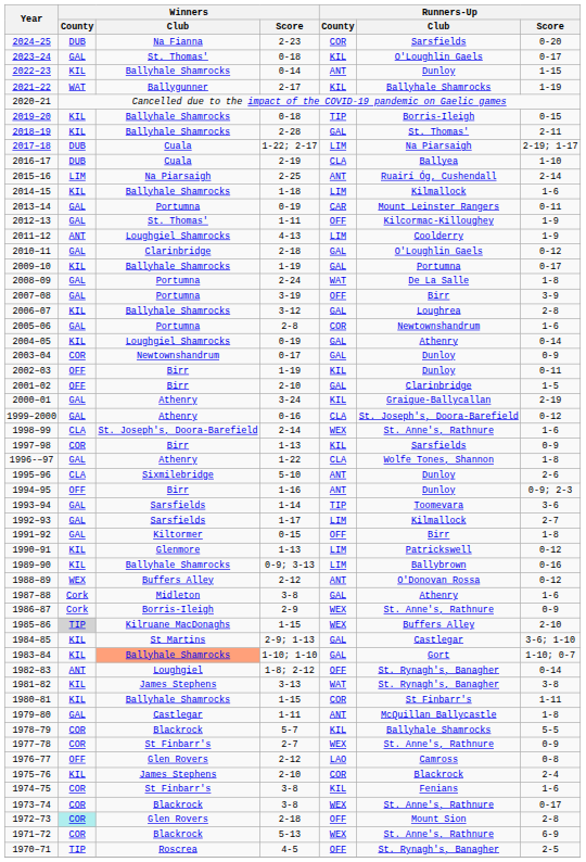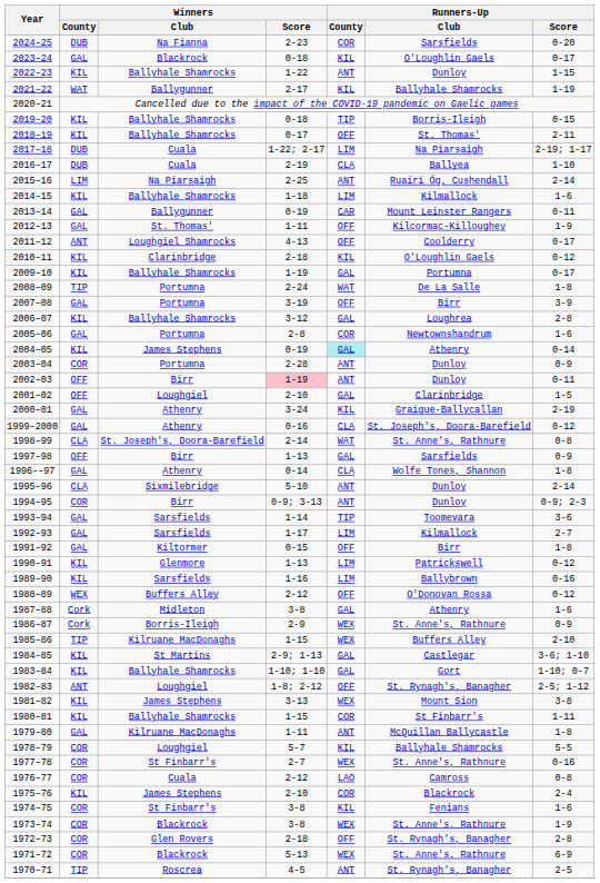 <table class="wikitable sortable" style="text-align:center;">
 <tr>
 <th rowspan="2">Year</th>
 <th colspan="3">Winners</th>
 <th colspan="3">Runners-Up</th>
 </tr>
 <tr>
 <th>County</th>
 <th>Club</th>
 <th>Score</th>
 <th>County</th>
 <th>Club</th>
 <th>Score</th>
 </tr>
 <tr>
 <td><a href='#'>2024–25</a></td>
 <td> <a href='#'>DUB</a></td>
 <td> <a href='#'>Na Fianna</a></td>
 <td>2-23</td>
 <td> <a href='#'>COR</a></td>
 <td> <a href='#'>Sarsfields</a></td>
 <td>0-20</td>
 </tr>
 <tr>
 <td><a href='#'>2023–24</a></td>
 <td> <a href='#'>GAL</a></td>
-<td> <a href='#'>St. Thomas'</a></td>
+<td><a href='#'>Blackrock</a></td>
 <td>0-18</td>
 <td> <a href='#'>KIL</a></td>
 <td> <a href='#'>O'Loughlin Gaels</a></td>
 <td>0-17</td>
 </tr>
 <tr>
 <td><a href='#'>2022–23</a></td>
 <td> <a href='#'>KIL</a></td>
 <td> <a href='#'>Ballyhale Shamrocks</a></td>
-<td>0-14</td>
+<td>1-22</td>
 <td> <a href='#'>ANT</a></td>
 <td> <a href='#'>Dunloy</a></td>
 <td>1-15</td>
 </tr>
 <tr>
 <td><a href='#'>2021–22</a></td>
 <td> <a href='#'>WAT</a></td>
 <td> <a href='#'>Ballygunner</a></td>
 <td>2-17</td>
 <td> <a href='#'>KIL</a></td>
 <td> <a href='#'>Ballyhale Shamrocks</a></td>
 <td>1-19</td>
 </tr>
 <tr>
 <td>2020–21</td>
 <td colspan="6"><em>Cancelled due to the <a href='#'>impact of the COVID-19 pandemic on Gaelic games</a></em></td>
 </tr>
 <tr>
 <td><a href='#'>2019–20</a></td>
 <td> <a href='#'>KIL</a></td>
 <td> <a href='#'>Ballyhale Shamrocks</a></td>
 <td>0-18</td>
 <td> <a href='#'>TIP</a></td>
 <td> <a href='#'>Borris-Ileigh</a></td>
 <td>0-15</td>
 </tr>
 <tr>
 <td><a href='#'>2018–19</a></td>
 <td> <a href='#'>KIL</a></td>
 <td> <a href='#'>Ballyhale Shamrocks</a></td>
-<td>2-28</td>
-<td> <a href='#'>GAL</a></td>
+<td>0-17</td>
+<td> <a href='#'>OFF</a></td>
 <td> <a href='#'>St. Thomas'</a></td>
 <td>2-11</td>
 </tr>
 <tr>
 <td><a href='#'>2017–18</a></td>
 <td> <a href='#'>DUB</a></td>
 <td> <a href='#'>Cuala</a></td>
 <td>1-22; 2-17</td>
 <td> <a href='#'>LIM</a></td>
 <td> <a href='#'>Na Piarsaigh</a></td>
 <td>2-19; 1-17</td>
 </tr>
 <tr>
 <td>2016–17</td>
 <td> <a href='#'>DUB</a></td>
 <td> <a href='#'>Cuala</a></td>
 <td>2-19</td>
 <td> <a href='#'>CLA</a></td>
 <td> <a href='#'>Ballyea</a></td>
 <td>1-10</td>
 </tr>
 <tr>
 <td>2015–16</td>
 <td> <a href='#'>LIM</a></td>
 <td> <a href='#'>Na Piarsaigh</a></td>
 <td>2-25</td>
 <td> <a href='#'>ANT</a></td>
 <td> <a href='#'>Ruairí Óg, Cushendall</a></td>
 <td>2-14</td>
 </tr>
 <tr>
 <td>2014–15</td>
 <td> <a href='#'>KIL</a></td>
 <td> <a href='#'>Ballyhale Shamrocks</a></td>
 <td>1-18</td>
 <td> <a href='#'>LIM</a></td>
 <td> <a href='#'>Kilmallock</a></td>
 <td>1-6</td>
 </tr>
 <tr>
 <td>2013–14</td>
 <td> <a href='#'>GAL</a></td>
-<td> <a href='#'>Portumna</a></td>
+<td> <a href='#'>Ballygunner</a></td>
 <td>0-19</td>
 <td> <a href='#'>CAR</a></td>
 <td> <a href='#'>Mount Leinster Rangers</a></td>
 <td>0-11</td>
 </tr>
 <tr>
 <td>2012–13</td>
 <td> <a href='#'>GAL</a></td>
 <td> <a href='#'>St. Thomas'</a></td>
 <td>1-11</td>
 <td> <a href='#'>OFF</a></td>
 <td> <a href='#'>Kilcormac-Killoughey</a></td>
 <td>1-9</td>
 </tr>
 <tr>
 <td>2011–12</td>
 <td> <a href='#'>ANT</a></td>
 <td> <a href='#'>Loughgiel Shamrocks</a></td>
 <td>4-13</td>
-<td> <a href='#'>LIM</a></td>
+<td> <a href='#'>OFF</a></td>
 <td> <a href='#'>Coolderry</a></td>
-<td>1-9</td>
+<td>0-17</td>
 </tr>
 <tr>
 <td>2010–11</td>
-<td> <a href='#'>GAL</a></td>
+<td> <a href='#'>KIL</a></td>
 <td> <a href='#'>Clarinbridge</a></td>
 <td>2-18</td>
-<td> <a href='#'>GAL</a></td>
+<td> <a href='#'>KIL</a></td>
 <td> <a href='#'>O'Loughlin Gaels</a></td>
 <td>0-12</td>
 </tr>
 <tr>
 <td>2009–10</td>
 <td> <a href='#'>KIL</a></td>
 <td> <a href='#'>Ballyhale Shamrocks</a></td>
 <td>1-19</td>
 <td> <a href='#'>GAL</a></td>
 <td> <a href='#'>Portumna</a></td>
 <td>0-17</td>
 </tr>
 <tr>
 <td>2008–09</td>
-<td> <a href='#'>GAL</a></td>
+<td> <a href='#'>TIP</a></td>
 <td> <a href='#'>Portumna</a></td>
 <td>2-24</td>
 <td> <a href='#'>WAT</a></td>
 <td> <a href='#'>De La Salle</a></td>
 <td>1-8</td>
 </tr>
 <tr>
 <td>2007–08</td>
 <td> <a href='#'>GAL</a></td>
 <td> <a href='#'>Portumna</a></td>
 <td>3-19</td>
 <td> <a href='#'>OFF</a></td>
 <td><a href='#'>Birr</a></td>
 <td>3-9</td>
 </tr>
 <tr>
 <td>2006–07</td>
 <td> <a href='#'>KIL</a></td>
 <td> <a href='#'>Ballyhale Shamrocks</a></td>
 <td>3-12</td>
 <td> <a href='#'>GAL</a></td>
 <td> <a href='#'>Loughrea</a></td>
 <td>2-8</td>
 </tr>
 <tr>
 <td>2005–06</td>
 <td> <a href='#'>GAL</a></td>
 <td> <a href='#'>Portumna</a></td>
 <td>2-8</td>
 <td> <a href='#'>COR</a></td>
 <td> <a href='#'>Newtownshandrum</a></td>
 <td>1-6</td>
 </tr>
 <tr>
 <td>2004–05</td>
 <td> <a href='#'>KIL</a></td>
-<td> <a href='#'>Loughgiel Shamrocks</a></td>
+<td><a href='#'>James Stephens</a></td>
 <td>0-19</td>
-<td> <a href='#'>GAL</a></td>
+<td style="background: paleturquoise;"> <a href='#'>GAL</a></td>
 <td> <a href='#'>Athenry</a></td>
 <td>0-14</td>
 </tr>
 <tr>
 <td>2003–04</td>
 <td> <a href='#'>COR</a></td>
-<td><a href='#'>Newtownshandrum</a></td>
-<td>0-17</td>
-<td> <a href='#'>GAL</a></td>
+<td> <a href='#'>Portumna</a></td>
+<td>2-28</td>
+<td> <a href='#'>ANT</a></td>
 <td><a href='#'>Dunloy</a></td>
 <td>0-9</td>
 </tr>
 <tr>
 <td>2002–03</td>
 <td> <a href='#'>OFF</a></td>
 <td><a href='#'>Birr</a></td>
-<td>1-19</td>
-<td> <a href='#'>KIL</a></td>
+<td style="background: pink;">1-19</td>
+<td> <a href='#'>ANT</a></td>
 <td><a href='#'>Dunloy</a></td>
 <td>0-11</td>
 </tr>
 <tr>
 <td>2001–02</td>
 <td> <a href='#'>OFF</a></td>
-<td><a href='#'>Birr</a></td>
+<td><a href='#'>Loughgiel</a></td>
 <td>2-10</td>
 <td> <a href='#'>GAL</a></td>
 <td> <a href='#'>Clarinbridge</a></td>
 <td>1-5</td>
 </tr>
 <tr>
 <td>2000–01</td>
 <td> <a href='#'>GAL</a></td>
 <td><a href='#'>Athenry</a></td>
 <td>3-24</td>
 <td> <a href='#'>KIL</a></td>
 <td> <a href='#'>Graigue-Ballycallan</a></td>
 <td>2-19</td>
 </tr>
 <tr>
 <td>1999–2000</td>
 <td> <a href='#'>GAL</a></td>
 <td><a href='#'>Athenry</a></td>
 <td>0-16</td>
 <td> <a href='#'>CLA</a></td>
 <td><a href='#'>St. Joseph's, Doora-Barefield</a></td>
 <td>0-12</td>
 </tr>
 <tr>
 <td>1998–99</td>
 <td> <a href='#'>CLA</a></td>
 <td><a href='#'>St. Joseph's, Doora-Barefield</a></td>
 <td>2-14</td>
-<td> <a href='#'>WEX</a></td>
+<td> <a href='#'>WAT</a></td>
 <td><a href='#'>St. Anne's, Rathnure</a></td>
-<td>1-6</td>
+<td>0-8</td>
 </tr>
 <tr>
 <td>1997–98</td>
-<td> <a href='#'>COR</a></td>
+<td> <a href='#'>OFF</a></td>
 <td><a href='#'>Birr</a></td>
 <td>1-13</td>
-<td> <a href='#'>KIL</a></td>
+<td> <a href='#'>GAL</a></td>
 <td><a href='#'>Sarsfields</a></td>
 <td>0-9</td>
 </tr>
 <tr>
 <td>1996-–97</td>
 <td> <a href='#'>GAL</a></td>
 <td><a href='#'>Athenry</a></td>
-<td>1-22</td>
+<td>0-14</td>
 <td> <a href='#'>CLA</a></td>
 <td><a href='#'>Wolfe Tones, Shannon</a></td>
 <td>1-8</td>
 </tr>
 <tr>
 <td>1995–96</td>
 <td> <a href='#'>CLA</a></td>
 <td><a href='#'>Sixmilebridge</a></td>
 <td>5-10</td>
 <td> <a href='#'>ANT</a></td>
 <td><a href='#'>Dunloy</a></td>
-<td>2-6</td>
+<td>2-14</td>
 </tr>
 <tr>
 <td>1994–95</td>
-<td> <a href='#'>OFF</a></td>
+<td> <a href='#'>COR</a></td>
 <td><a href='#'>Birr</a></td>
-<td>1-16</td>
+<td>0-9; 3-13</td>
 <td> <a href='#'>ANT</a></td>
 <td><a href='#'>Dunloy</a></td>
 <td>0-9; 2-3</td>
 </tr>
 <tr>
 <td>1993–94</td>
 <td> <a href='#'>GAL</a></td>
 <td><a href='#'>Sarsfields</a></td>
 <td>1-14</td>
 <td> <a href='#'>TIP</a></td>
 <td><a href='#'>Toomevara</a></td>
 <td>3-6</td>
 </tr>
 <tr>
 <td>1992–93</td>
 <td> <a href='#'>GAL</a></td>
 <td><a href='#'>Sarsfields</a></td>
 <td>1-17</td>
 <td> <a href='#'>LIM</a></td>
 <td><a href='#'>Kilmallock</a></td>
 <td>2-7</td>
 </tr>
 <tr>
 <td>1991–92</td>
 <td> <a href='#'>GAL</a></td>
 <td><a href='#'>Kiltormer</a></td>
 <td>0-15</td>
 <td> <a href='#'>OFF</a></td>
 <td><a href='#'>Birr</a></td>
 <td>1-8</td>
 </tr>
 <tr>
 <td>1990–91</td>
 <td> <a href='#'>KIL</a></td>
 <td><a href='#'>Glenmore</a></td>
 <td>1-13</td>
 <td> <a href='#'>LIM</a></td>
 <td><a href='#'>Patrickswell</a></td>
 <td>0-12</td>
 </tr>
 <tr>
 <td>1989–90</td>
 <td> <a href='#'>KIL</a></td>
-<td> <a href='#'>Ballyhale Shamrocks</a></td>
-<td>0-9; 3-13</td>
+<td><a href='#'>Sarsfields</a></td>
+<td>1-16</td>
 <td> <a href='#'>LIM</a></td>
 <td><a href='#'>Ballybrown</a></td>
 <td>0-16</td>
 </tr>
 <tr>
 <td>1988–89</td>
 <td> <a href='#'>WEX</a></td>
 <td><a href='#'>Buffers Alley</a></td>
 <td>2-12</td>
-<td> <a href='#'>ANT</a></td>
+<td> <a href='#'>OFF</a></td>
 <td><a href='#'>O'Donovan Rossa</a></td>
 <td>0-12</td>
 </tr>
 <tr>
 <td>1987–88</td>
 <td> <a href='#'>Cork</a></td>
 <td><a href='#'>Midleton</a></td>
 <td>3-8</td>
 <td> <a href='#'>GAL</a></td>
 <td><a href='#'>Athenry</a></td>
 <td>1-6</td>
 </tr>
 <tr>
 <td>1986–87</td>
 <td> <a href='#'>Cork</a></td>
 <td><a href='#'>Borris-Ileigh</a></td>
 <td>2-9</td>
 <td> <a href='#'>WEX</a></td>
 <td><a href='#'>St. Anne's, Rathnure</a></td>
 <td>0-9</td>
 </tr>
 <tr>
 <td>1985–86</td>
-<td style="background: lightgrey;"> <a href='#'>TIP</a></td>
+<td> <a href='#'>TIP</a></td>
 <td><a href='#'>Kilruane MacDonaghs</a></td>
 <td>1-15</td>
 <td> <a href='#'>WEX</a></td>
 <td><a href='#'>Buffers Alley</a></td>
 <td>2-10</td>
 </tr>
 <tr>
 <td>1984–85</td>
 <td> <a href='#'>KIL</a></td>
 <td><a href='#'>St Martins</a></td>
 <td>2-9; 1-13</td>
 <td> <a href='#'>GAL</a></td>
 <td><a href='#'>Castlegar</a></td>
 <td>3-6; 1-10</td>
 </tr>
 <tr>
 <td>1983–84</td>
 <td> <a href='#'>KIL</a></td>
-<td style="background: lightsalmon;"> <a href='#'>Ballyhale Shamrocks</a></td>
+<td> <a href='#'>Ballyhale Shamrocks</a></td>
 <td>1-10; 1-10</td>
 <td> <a href='#'>GAL</a></td>
 <td><a href='#'>Gort</a></td>
 <td>1-10; 0-7</td>
 </tr>
 <tr>
 <td>1982–83</td>
 <td> <a href='#'>ANT</a></td>
 <td><a href='#'>Loughgiel</a></td>
 <td>1-8; 2-12</td>
 <td> <a href='#'>OFF</a></td>
 <td><a href='#'>St. Rynagh's, Banagher</a></td>
-<td>0-14</td>
+<td>2-5; 1-12</td>
 </tr>
 <tr>
 <td>1981–82</td>
 <td> <a href='#'>KIL</a></td>
 <td><a href='#'>James Stephens</a></td>
 <td>3-13</td>
-<td> <a href='#'>WAT</a></td>
-<td><a href='#'>St. Rynagh's, Banagher</a></td>
+<td> <a href='#'>WEX</a></td>
+<td><a href='#'>Mount Sion</a></td>
 <td>3-8</td>
 </tr>
 <tr>
 <td>1980–81</td>
 <td> <a href='#'>KIL</a></td>
 <td> <a href='#'>Ballyhale Shamrocks</a></td>
 <td>1-15</td>
 <td> <a href='#'>COR</a></td>
 <td><a href='#'>St Finbarr's</a></td>
 <td>1-11</td>
 </tr>
 <tr>
 <td>1979–80</td>
 <td> <a href='#'>GAL</a></td>
-<td><a href='#'>Castlegar</a></td>
+<td><a href='#'>Kilruane MacDonaghs</a></td>
 <td>1-11</td>
 <td> <a href='#'>ANT</a></td>
 <td><a href='#'>McQuillan Ballycastle</a></td>
 <td>1-8</td>
 </tr>
 <tr>
 <td>1978–79</td>
 <td> <a href='#'>COR</a></td>
-<td><a href='#'>Blackrock</a></td>
+<td><a href='#'>Loughgiel</a></td>
 <td>5-7</td>
 <td> <a href='#'>KIL</a></td>
 <td> <a href='#'>Ballyhale Shamrocks</a></td>
 <td>5-5</td>
 </tr>
 <tr>
 <td>1977–78</td>
 <td> <a href='#'>COR</a></td>
 <td><a href='#'>St Finbarr's</a></td>
 <td>2-7</td>
 <td> <a href='#'>WEX</a></td>
 <td><a href='#'>St. Anne's, Rathnure</a></td>
-<td>0-9</td>
+<td>0-16</td>
 </tr>
 <tr>
 <td>1976–77</td>
-<td> <a href='#'>OFF</a></td>
-<td> <a href='#'>Glen Rovers</a></td>
+<td> <a href='#'>COR</a></td>
+<td> <a href='#'>Cuala</a></td>
 <td>2-12</td>
 <td> <a href='#'>LAO</a></td>
 <td><a href='#'>Camross</a></td>
 <td>0-8</td>
 </tr>
 <tr>
 <td>1975–76</td>
 <td> <a href='#'>KIL</a></td>
 <td><a href='#'>James Stephens</a></td>
 <td>2-10</td>
 <td> <a href='#'>COR</a></td>
 <td><a href='#'>Blackrock</a></td>
 <td>2-4</td>
 </tr>
 <tr>
 <td>1974–75</td>
 <td> <a href='#'>COR</a></td>
 <td><a href='#'>St Finbarr's</a></td>
 <td>3-8</td>
 <td> <a href='#'>KIL</a></td>
 <td><a href='#'>Fenians</a></td>
 <td>1-6</td>
 </tr>
 <tr>
 <td>1973–74</td>
 <td> <a href='#'>COR</a></td>
 <td><a href='#'>Blackrock</a></td>
 <td>3-8</td>
 <td> <a href='#'>WEX</a></td>
 <td><a href='#'>St. Anne's, Rathnure</a></td>
-<td>0-17</td>
+<td>1-9</td>
 </tr>
 <tr>
 <td>1972–73</td>
-<td style="background: paleturquoise;"> <a href='#'>COR</a></td>
+<td> <a href='#'>COR</a></td>
 <td> <a href='#'>Glen Rovers</a></td>
 <td>2-18</td>
 <td> <a href='#'>OFF</a></td>
-<td><a href='#'>Mount Sion</a></td>
+<td><a href='#'>St. Rynagh's, Banagher</a></td>
 <td>2-8</td>
 </tr>
 <tr>
 <td>1971–72</td>
 <td> <a href='#'>COR</a></td>
 <td><a href='#'>Blackrock</a></td>
 <td>5-13</td>
 <td> <a href='#'>WEX</a></td>
 <td><a href='#'>St. Anne's, Rathnure</a></td>
 <td>6-9</td>
 </tr>
 <tr>
 <td>1970–71</td>
 <td> <a href='#'>TIP</a></td>
 <td><a href='#'>Roscrea</a></td>
 <td>4-5</td>
-<td> <a href='#'>OFF</a></td>
+<td> <a href='#'>ANT</a></td>
 <td><a href='#'>St. Rynagh's, Banagher</a></td>
 <td>2-5</td>
 </tr>
 <tr>
 </tr>
 </table>
